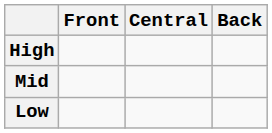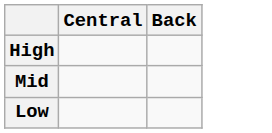 <table class="wikitable" style="text-align: center;">
 <tr>
 <th></th>
-<th>Front</th>
 <th>Central</th>
 <th>Back</th>
 </tr>
 <tr>
 <th>High</th>
 <td> </td>
 <td> </td>
-<td> </td>
 </tr>
 <tr>
 <th>Mid</th>
-<td> </td>
 <td></td>
 <td> </td>
 </tr>
 <tr>
 <th>Low</th>
-<td></td>
 <td> </td>
 <td></td>
 </tr>
 </table>
